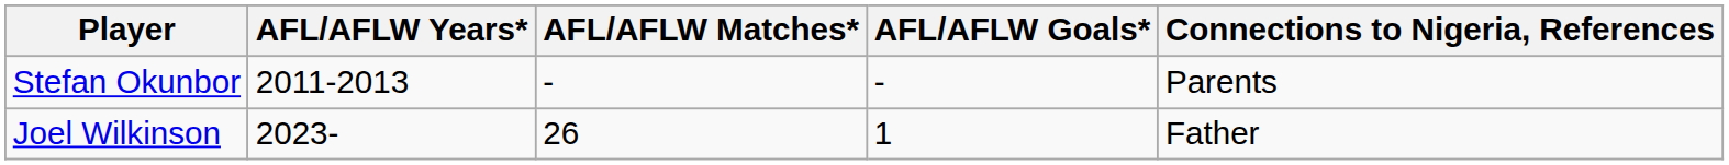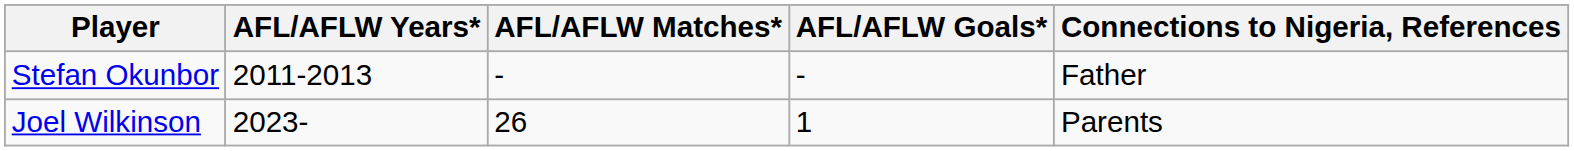 <table class="wikitable sortable">
 <tr>
 <th>Player</th>
 <th>AFL/AFLW Years*</th>
 <th>AFL/AFLW Matches*</th>
 <th>AFL/AFLW Goals*</th>
 <th>Connections to Nigeria, References</th>
 </tr>
 <tr>
 <td><a href='#'>Stefan Okunbor</a></td>
 <td>2011-2013</td>
 <td>-</td>
 <td>-</td>
-<td>Parents</td>
+<td>Father</td>
 </tr>
 <tr>
 <td><a href='#'>Joel Wilkinson</a></td>
 <td>2023-</td>
 <td>26</td>
 <td>1</td>
-<td>Father</td>
+<td>Parents</td>
 </tr>
 </table>
